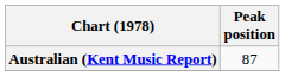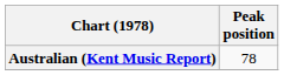 <table class="wikitable sortable plainrowheaders">
 <tr>
 <th scope="col">Chart (1978)</th>
 <th scope="col">Peak<br>position</th>
 </tr>
 <tr>
 <th scope="row">Australian (<a href='#'>Kent Music Report</a>)</th>
-<td align="center">87</td>
+<td align="center">78</td>
 </tr>
 <tr>
 </tr>
 <tr>
 </tr>
 <tr>
 </tr>
 <tr>
 </tr>
 </table>
